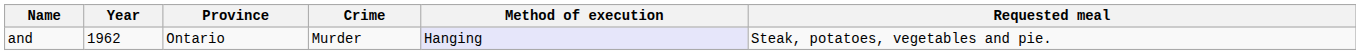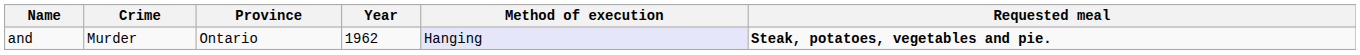 <table class="wikitable sortable" style="width: 100%">
 <tr>
 <th>Name</th>
+<th>Crime</th>
+<th>Province</th>
 <th>Year</th>
-<th>Province</th>
-<th>Crime</th>
 <th>Method of execution</th>
 <th>Requested meal</th>
 </tr>
 <tr>
 <td> and </td>
+<td>Murder</td>
+<td>Ontario</td>
 <td>1962</td>
-<td>Ontario</td>
-<td>Murder</td>
 <td style="background: lavender;">Hanging</td>
-<td>Steak, potatoes, vegetables and pie.</td>
+<td><strong>Steak, potatoes, vegetables and pie.</strong></td>
 </tr>
 </table>
